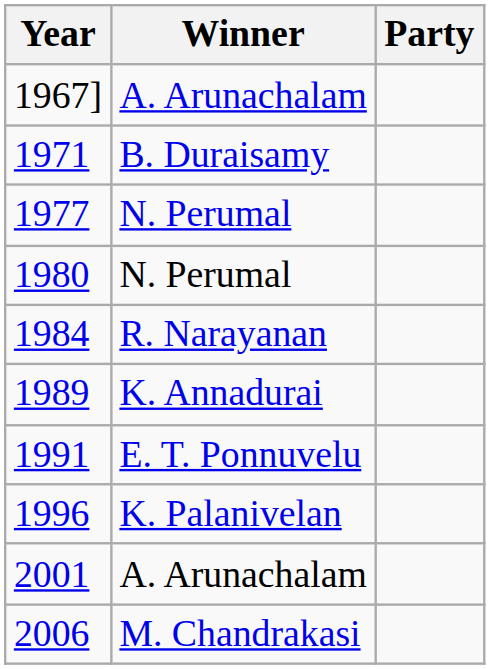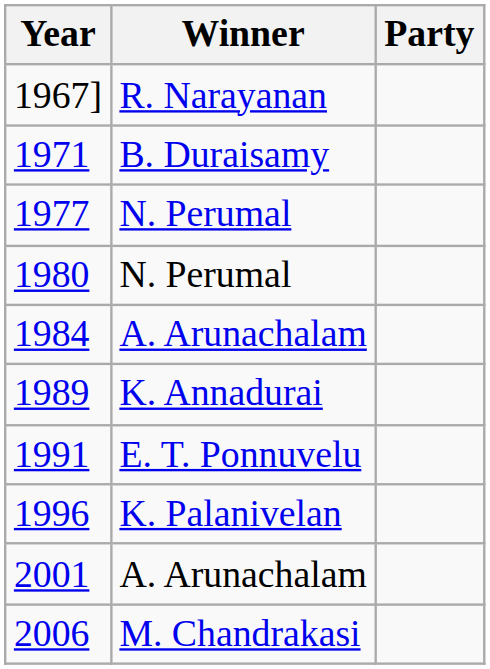 <table class="wikitable sortable">
 <tr>
 <th>Year</th>
 <th>Winner</th>
 <th colspan="2">Party</th>
 </tr>
 <tr>
 <td [[1967 Tamil Nadu Legislative Assembly election>1967]</td>
-<td><a href='#'>A. Arunachalam</a></td>
+<td><a href='#'>R. Narayanan</a></td>
 <td></td>
 </tr>
 <tr>
 <td><a href='#'>1971</a></td>
 <td><a href='#'>B. Duraisamy</a></td>
 <td></td>
 </tr>
 <tr>
 <td><a href='#'>1977</a></td>
 <td><a href='#'>N. Perumal</a></td>
 <td></td>
 </tr>
 <tr>
 <td><a href='#'>1980</a></td>
 <td>N. Perumal</td>
 <td></td>
 </tr>
 <tr>
 <td><a href='#'>1984</a></td>
-<td><a href='#'>R. Narayanan</a></td>
+<td><a href='#'>A. Arunachalam</a></td>
 <td></td>
 </tr>
 <tr>
 <td><a href='#'>1989</a></td>
 <td><a href='#'>K. Annadurai</a></td>
 <td></td>
 </tr>
 <tr>
 <td><a href='#'>1991</a></td>
 <td><a href='#'>E. T. Ponnuvelu</a></td>
 <td></td>
 </tr>
 <tr>
 <td><a href='#'>1996</a></td>
 <td><a href='#'>K. Palanivelan</a></td>
 <td></td>
 </tr>
 <tr>
 <td><a href='#'>2001</a></td>
 <td>A. Arunachalam</td>
 <td></td>
 </tr>
 <tr>
 <td><a href='#'>2006</a></td>
 <td><a href='#'>M. Chandrakasi</a></td>
 <td></td>
 </tr>
 </table>
